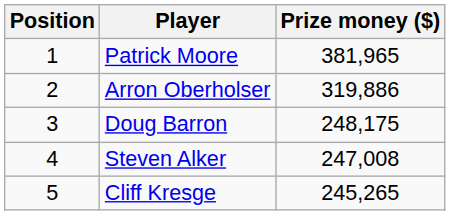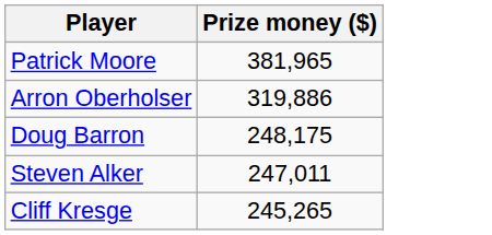 <table class="wikitable">
 <tr>
-<th>Position</th>
 <th>Player</th>
 <th>Prize money ($)</th>
 </tr>
 <tr>
-<td align=center>1</td>
 <td> <a href='#'>Patrick Moore</a></td>
 <td align=center>381,965</td>
 </tr>
 <tr>
-<td align=center>2</td>
 <td> <a href='#'>Arron Oberholser</a></td>
 <td align=center>319,886</td>
 </tr>
 <tr>
-<td align=center>3</td>
 <td> <a href='#'>Doug Barron</a></td>
 <td align=center>248,175</td>
 </tr>
 <tr>
-<td align=center>4</td>
 <td> <a href='#'>Steven Alker</a></td>
-<td align=center>247,008</td>
+<td align=center>247,011</td>
 </tr>
 <tr>
-<td align=center>5</td>
 <td> <a href='#'>Cliff Kresge</a></td>
 <td align=center>245,265</td>
 </tr>
 </table>
